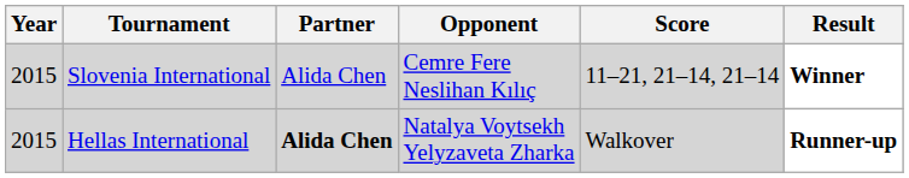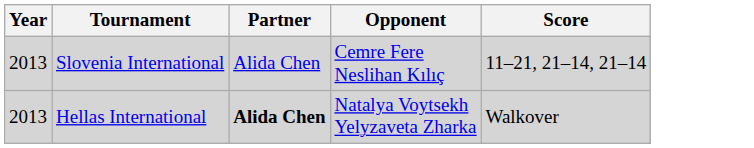 <table class="sortable wikitable" style="font-size: 90%;">
 <tr>
 <th>Year</th>
 <th>Tournament</th>
 <th>Partner</th>
 <th>Opponent</th>
 <th>Score</th>
-<th>Result</th>
 </tr>
 <tr style="background:#D5D5D5">
-<td align="center">2015</td>
+<td align="center">2013</td>
 <td align="left"><a href='#'>Slovenia International</a></td>
 <td align="left"> <a href='#'>Alida Chen</a></td>
 <td align="left"> <a href='#'>Cemre Fere</a> <br>  <a href='#'>Neslihan Kılıç</a></td>
 <td align="left">11–21, 21–14, 21–14</td>
-<td style="text-align:left; background:white"> <strong>Winner</strong></td>
 </tr>
 <tr style="background:#D5D5D5">
-<td align="center">2015</td>
+<td align="center">2013</td>
 <td align="left"><a href='#'>Hellas International</a></td>
 <td align="left"><strong> Alida Chen</strong></td>
 <td align="left"> <a href='#'>Natalya Voytsekh</a> <br>  <a href='#'>Yelyzaveta Zharka</a></td>
 <td align="left">Walkover</td>
-<td style="text-align:left; background:white"> <strong>Runner-up</strong></td>
 </tr>
 </table>
